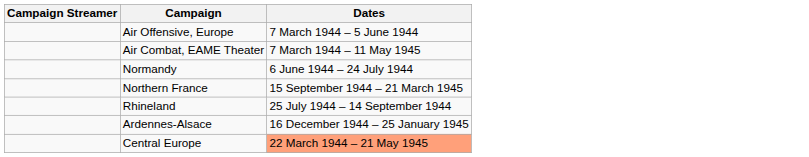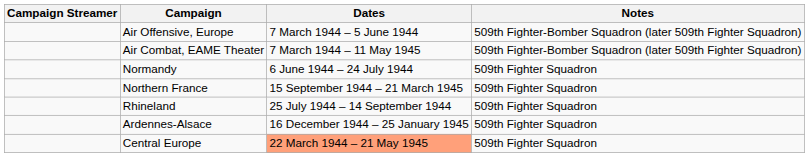 <table class="wikitable">
 <tr style="background:#efefef;">
 <th>Campaign Streamer</th>
 <th>Campaign</th>
 <th>Dates</th>
+<th>Notes</th>
 </tr>
 <tr>
 <td></td>
 <td>Air Offensive, Europe</td>
 <td>7 March 1944 – 5 June 1944</td>
+<td>509th Fighter-Bomber Squadron (later 509th Fighter Squadron)</td>
 </tr>
 <tr>
 <td></td>
 <td>Air Combat, EAME Theater</td>
 <td>7 March 1944 – 11 May 1945</td>
+<td>509th Fighter-Bomber Squadron (later 509th Fighter Squadron)</td>
 </tr>
 <tr>
 <td></td>
 <td>Normandy</td>
 <td>6 June 1944 – 24 July 1944</td>
+<td>509th Fighter Squadron</td>
 </tr>
 <tr>
 <td></td>
 <td>Northern France</td>
 <td>15 September 1944 – 21 March 1945</td>
+<td>509th Fighter Squadron</td>
 </tr>
 <tr>
 <td></td>
 <td>Rhineland</td>
 <td>25 July 1944 – 14 September 1944</td>
+<td>509th Fighter Squadron</td>
 </tr>
 <tr>
 <td></td>
 <td>Ardennes-Alsace</td>
 <td>16 December 1944 – 25 January 1945</td>
+<td>509th Fighter Squadron</td>
 </tr>
 <tr>
 <td></td>
 <td>Central Europe</td>
 <td style="background: lightsalmon;">22 March 1944 – 21 May 1945</td>
+<td>509th Fighter Squadron</td>
 </tr>
 </table>
